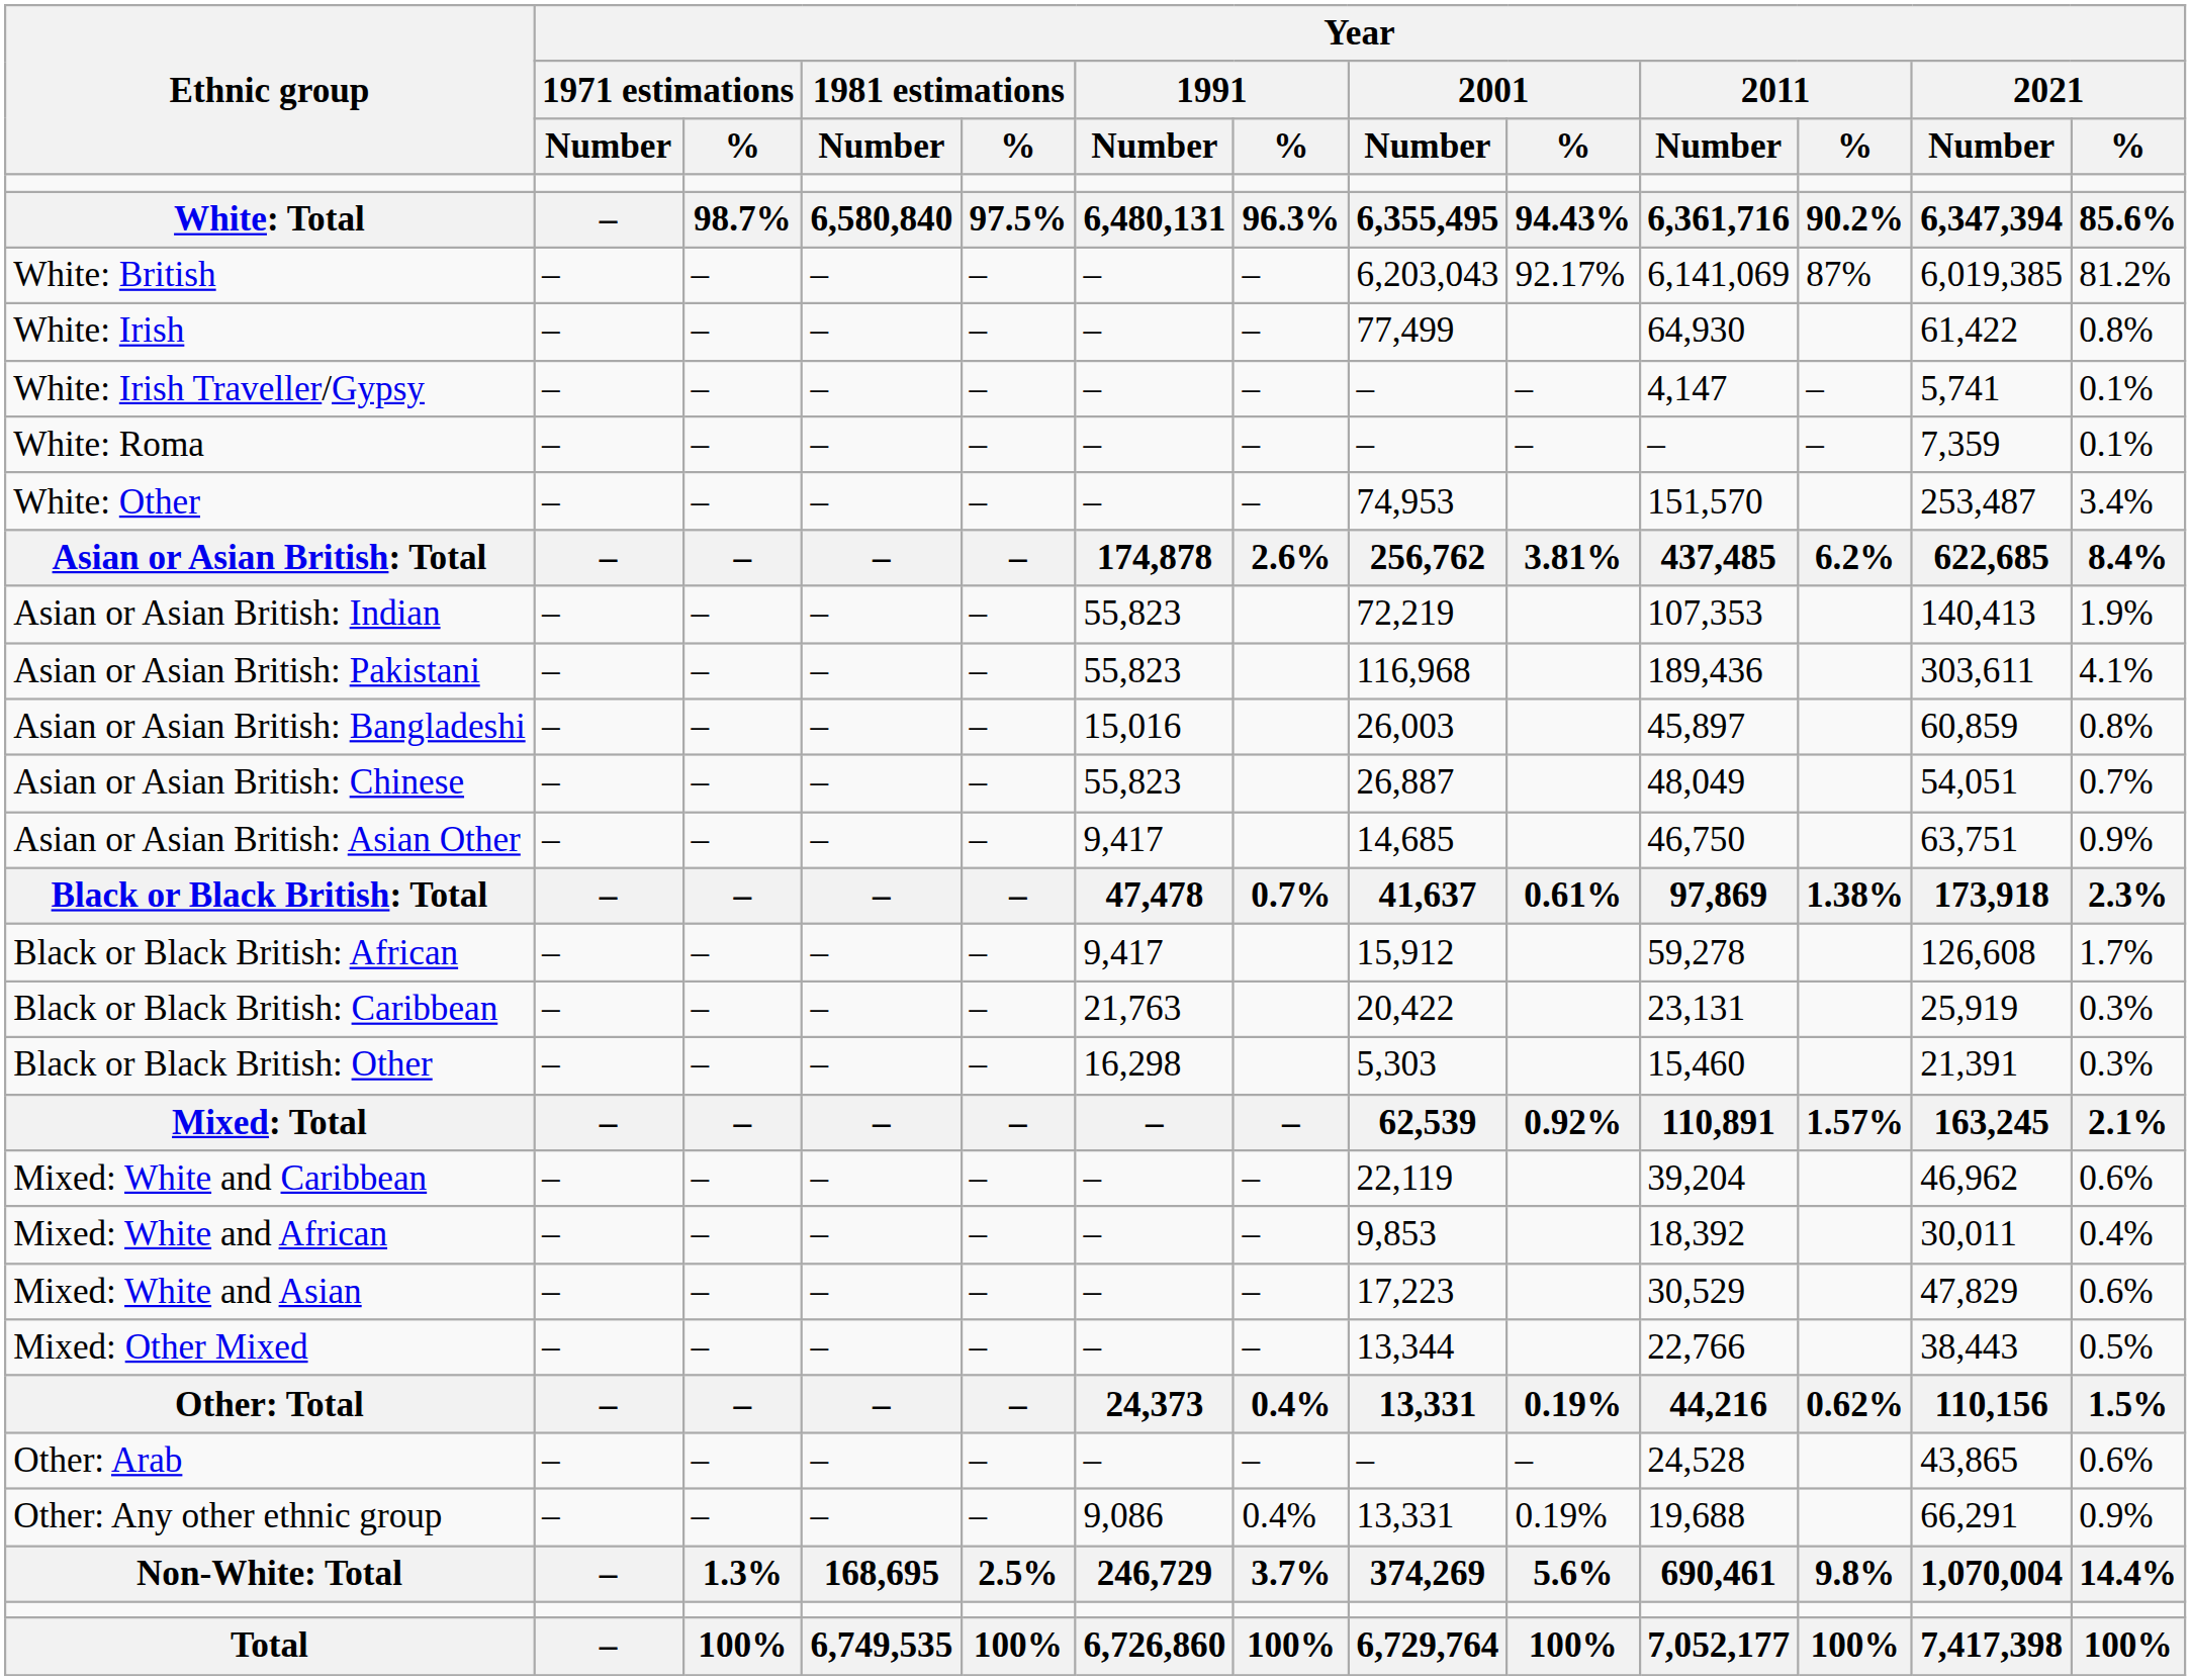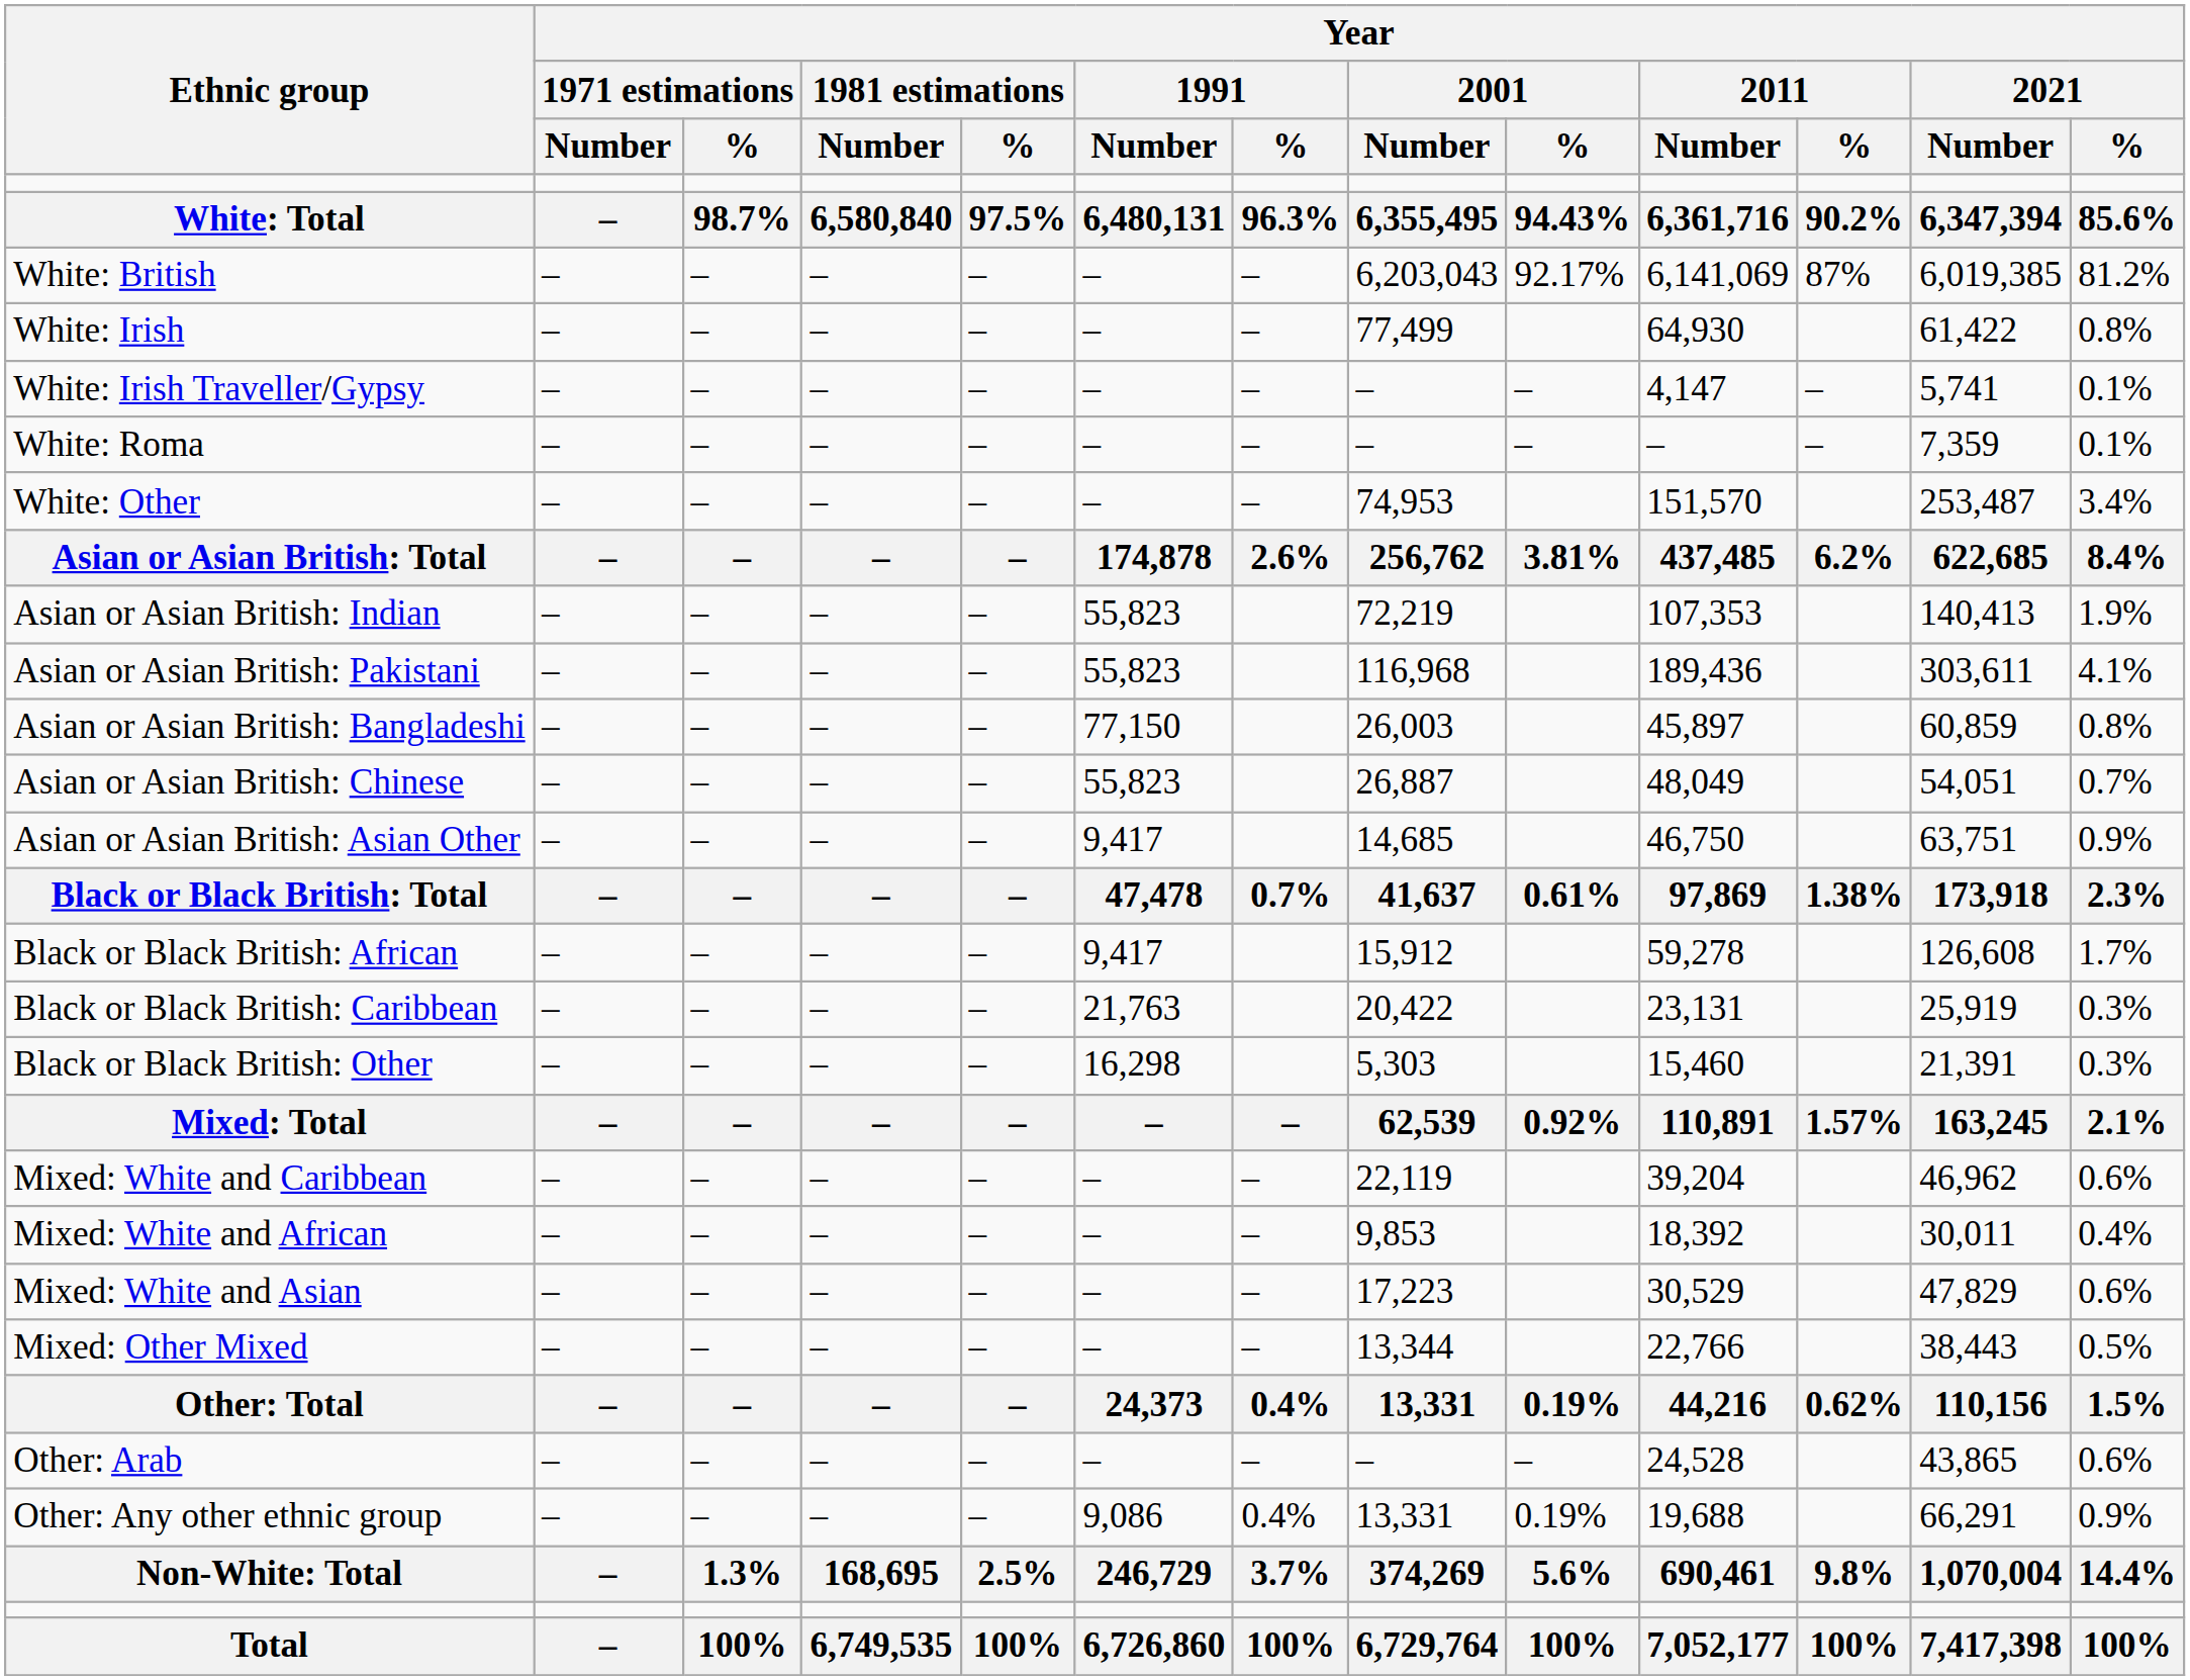 <table class="wikitable">
 <tr>
 <th rowspan="3">Ethnic group</th>
 <th colspan="12">Year</th>
 </tr>
 <tr>
 <th colspan="2">1971 estimations</th>
 <th colspan="2">1981 estimations</th>
 <th colspan="2">1991</th>
 <th colspan="2">2001</th>
 <th colspan="2">2011</th>
 <th colspan="2">2021</th>
 </tr>
 <tr>
 <th>Number</th>
 <th>%</th>
 <th>Number</th>
 <th>%</th>
 <th>Number</th>
 <th>%</th>
 <th>Number</th>
 <th>%</th>
 <th>Number</th>
 <th>%</th>
 <th>Number</th>
 <th>%</th>
 </tr>
 <tr>
 <td></td>
 <td></td>
 <td></td>
 <td></td>
 <td></td>
 <td></td>
 <td></td>
 <td></td>
 <td></td>
 <td></td>
 <td></td>
 <td></td>
 <td></td>
 </tr>
 <tr>
 <th><a href='#'>White</a>: Total</th>
 <th>–</th>
 <th>98.7%</th>
 <th>6,580,840</th>
 <th>97.5%</th>
 <th>6,480,131</th>
 <th>96.3%</th>
 <th>6,355,495</th>
 <th>94.43%</th>
 <th>6,361,716</th>
 <th>90.2%</th>
 <th>6,347,394</th>
 <th>85.6%</th>
 </tr>
 <tr>
 <td>White: <a href='#'>British</a></td>
 <td>–</td>
 <td>–</td>
 <td>–</td>
 <td>–</td>
 <td>–</td>
 <td>–</td>
 <td>6,203,043</td>
 <td>92.17%</td>
 <td>6,141,069</td>
 <td>87%</td>
 <td>6,019,385</td>
 <td>81.2%</td>
 </tr>
 <tr>
 <td>White: <a href='#'>Irish</a></td>
 <td>–</td>
 <td>–</td>
 <td>–</td>
 <td>–</td>
 <td>–</td>
 <td>–</td>
 <td>77,499</td>
 <td></td>
 <td>64,930</td>
 <td></td>
 <td>61,422</td>
 <td>0.8%</td>
 </tr>
 <tr>
 <td>White: <a href='#'>Irish Traveller</a>/<a href='#'>Gypsy</a></td>
 <td>–</td>
 <td>–</td>
 <td>–</td>
 <td>–</td>
 <td>–</td>
 <td>–</td>
 <td>–</td>
 <td>–</td>
 <td>4,147</td>
 <td>–</td>
 <td>5,741</td>
 <td>0.1%</td>
 </tr>
 <tr>
 <td>White: Roma</td>
 <td>–</td>
 <td>–</td>
 <td>–</td>
 <td>–</td>
 <td>–</td>
 <td>–</td>
 <td>–</td>
 <td>–</td>
 <td>–</td>
 <td>–</td>
 <td>7,359</td>
 <td>0.1%</td>
 </tr>
 <tr>
 <td>White: <a href='#'>Other</a></td>
 <td>–</td>
 <td>–</td>
 <td>–</td>
 <td>–</td>
 <td>–</td>
 <td>–</td>
 <td>74,953</td>
 <td></td>
 <td>151,570</td>
 <td></td>
 <td>253,487</td>
 <td>3.4%</td>
 </tr>
 <tr>
 <th><a href='#'>Asian or Asian British</a>: Total</th>
 <th>–</th>
 <th>–</th>
 <th>–</th>
 <th>–</th>
 <th>174,878</th>
 <th>2.6%</th>
 <th>256,762</th>
 <th>3.81%</th>
 <th>437,485</th>
 <th>6.2%</th>
 <th>622,685</th>
 <th>8.4%</th>
 </tr>
 <tr>
 <td>Asian or Asian British: <a href='#'>Indian</a></td>
 <td>–</td>
 <td>–</td>
 <td>–</td>
 <td>–</td>
 <td>55,823</td>
 <td></td>
 <td>72,219</td>
 <td></td>
 <td>107,353</td>
 <td></td>
 <td>140,413</td>
 <td>1.9%</td>
 </tr>
 <tr>
 <td>Asian or Asian British: <a href='#'>Pakistani</a></td>
 <td>–</td>
 <td>–</td>
 <td>–</td>
 <td>–</td>
 <td>55,823</td>
 <td></td>
 <td>116,968</td>
 <td></td>
 <td>189,436</td>
 <td></td>
 <td>303,611</td>
 <td>4.1%</td>
 </tr>
 <tr>
 <td>Asian or Asian British: <a href='#'>Bangladeshi</a></td>
 <td>–</td>
 <td>–</td>
 <td>–</td>
 <td>–</td>
-<td>15,016</td>
+<td>77,150</td>
 <td></td>
 <td>26,003</td>
 <td></td>
 <td>45,897</td>
 <td></td>
 <td>60,859</td>
 <td>0.8%</td>
 </tr>
 <tr>
 <td>Asian or Asian British: <a href='#'>Chinese</a></td>
 <td>–</td>
 <td>–</td>
 <td>–</td>
 <td>–</td>
 <td>55,823</td>
 <td></td>
 <td>26,887</td>
 <td></td>
 <td>48,049</td>
 <td></td>
 <td>54,051</td>
 <td>0.7%</td>
 </tr>
 <tr>
 <td>Asian or Asian British: <a href='#'>Asian Other</a></td>
 <td>–</td>
 <td>–</td>
 <td>–</td>
 <td>–</td>
 <td>9,417</td>
 <td></td>
 <td>14,685</td>
 <td></td>
 <td>46,750</td>
 <td></td>
 <td>63,751</td>
 <td>0.9%</td>
 </tr>
 <tr>
 <th><a href='#'>Black or Black British</a>: Total</th>
 <th>–</th>
 <th>–</th>
 <th>–</th>
 <th>–</th>
 <th>47,478</th>
 <th>0.7%</th>
 <th>41,637</th>
 <th>0.61%</th>
 <th>97,869</th>
 <th>1.38%</th>
 <th>173,918</th>
 <th>2.3%</th>
 </tr>
 <tr>
 <td>Black or Black British: <a href='#'>African</a></td>
 <td>–</td>
 <td>–</td>
 <td>–</td>
 <td>–</td>
 <td>9,417</td>
 <td></td>
 <td>15,912</td>
 <td></td>
 <td>59,278</td>
 <td></td>
 <td>126,608</td>
 <td>1.7%</td>
 </tr>
 <tr>
 <td>Black or Black British: <a href='#'>Caribbean</a></td>
 <td>–</td>
 <td>–</td>
 <td>–</td>
 <td>–</td>
 <td>21,763</td>
 <td></td>
 <td>20,422</td>
 <td></td>
 <td>23,131</td>
 <td></td>
 <td>25,919</td>
 <td>0.3%</td>
 </tr>
 <tr>
 <td>Black or Black British: <a href='#'>Other</a></td>
 <td>–</td>
 <td>–</td>
 <td>–</td>
 <td>–</td>
 <td>16,298</td>
 <td></td>
 <td>5,303</td>
 <td></td>
 <td>15,460</td>
 <td></td>
 <td>21,391</td>
 <td>0.3%</td>
 </tr>
 <tr>
 <th><a href='#'>Mixed</a>: Total</th>
 <th>–</th>
 <th>–</th>
 <th>–</th>
 <th>–</th>
 <th>–</th>
 <th>–</th>
 <th>62,539</th>
 <th>0.92%</th>
 <th>110,891</th>
 <th>1.57%</th>
 <th>163,245</th>
 <th>2.1%</th>
 </tr>
 <tr>
 <td>Mixed: <a href='#'>White</a> and <a href='#'>Caribbean</a></td>
 <td>–</td>
 <td>–</td>
 <td>–</td>
 <td>–</td>
 <td>–</td>
 <td>–</td>
 <td>22,119</td>
 <td></td>
 <td>39,204</td>
 <td></td>
 <td>46,962</td>
 <td>0.6%</td>
 </tr>
 <tr>
 <td>Mixed: <a href='#'>White</a> and <a href='#'>African</a></td>
 <td>–</td>
 <td>–</td>
 <td>–</td>
 <td>–</td>
 <td>–</td>
 <td>–</td>
 <td>9,853</td>
 <td></td>
 <td>18,392</td>
 <td></td>
 <td>30,011</td>
 <td>0.4%</td>
 </tr>
 <tr>
 <td>Mixed: <a href='#'>White</a> and <a href='#'>Asian</a></td>
 <td>–</td>
 <td>–</td>
 <td>–</td>
 <td>–</td>
 <td>–</td>
 <td>–</td>
 <td>17,223</td>
 <td></td>
 <td>30,529</td>
 <td></td>
 <td>47,829</td>
 <td>0.6%</td>
 </tr>
 <tr>
 <td>Mixed: <a href='#'>Other Mixed</a></td>
 <td>–</td>
 <td>–</td>
 <td>–</td>
 <td>–</td>
 <td>–</td>
 <td>–</td>
 <td>13,344</td>
 <td></td>
 <td>22,766</td>
 <td></td>
 <td>38,443</td>
 <td>0.5%</td>
 </tr>
 <tr>
 <th>Other: Total</th>
 <th>–</th>
 <th>–</th>
 <th>–</th>
 <th>–</th>
 <th>24,373</th>
 <th>0.4%</th>
 <th>13,331</th>
 <th>0.19%</th>
 <th>44,216</th>
 <th>0.62%</th>
 <th>110,156</th>
 <th>1.5%</th>
 </tr>
 <tr>
 <td>Other: <a href='#'>Arab</a></td>
 <td>–</td>
 <td>–</td>
 <td>–</td>
 <td>–</td>
 <td>–</td>
 <td>–</td>
 <td>–</td>
 <td>–</td>
 <td>24,528</td>
 <td></td>
 <td>43,865</td>
 <td>0.6%</td>
 </tr>
 <tr>
 <td>Other: Any other ethnic group</td>
 <td>–</td>
 <td>–</td>
 <td>–</td>
 <td>–</td>
 <td>9,086</td>
 <td>0.4%</td>
 <td>13,331</td>
 <td>0.19%</td>
 <td>19,688</td>
 <td></td>
 <td>66,291</td>
 <td>0.9%</td>
 </tr>
 <tr>
 <th>Non-White: Total</th>
 <th>–</th>
 <th>1.3%</th>
 <th>168,695</th>
 <th>2.5%</th>
 <th>246,729</th>
 <th>3.7%</th>
 <th>374,269</th>
 <th>5.6%</th>
 <th>690,461</th>
 <th>9.8%</th>
 <th>1,070,004</th>
 <th>14.4%</th>
 </tr>
 <tr>
 <td></td>
 <td></td>
 <td></td>
 <td></td>
 <td></td>
 <td></td>
 <td></td>
 <td></td>
 <td></td>
 <td></td>
 <td></td>
 <td></td>
 <td></td>
 </tr>
 <tr>
 <th>Total</th>
 <th>–</th>
 <th>100%</th>
 <th>6,749,535</th>
 <th>100%</th>
 <th>6,726,860</th>
 <th>100%</th>
 <th>6,729,764</th>
 <th>100%</th>
 <th>7,052,177</th>
 <th>100%</th>
 <th>7,417,398</th>
 <th>100%</th>
 </tr>
 </table>
